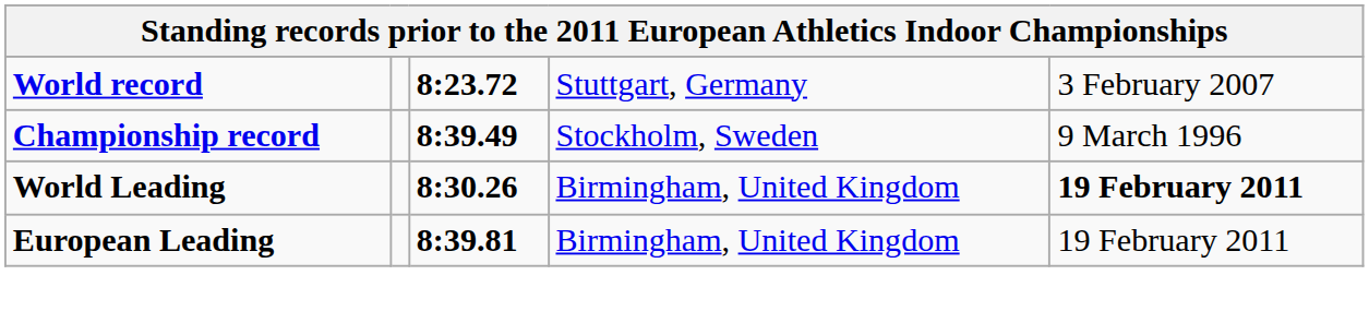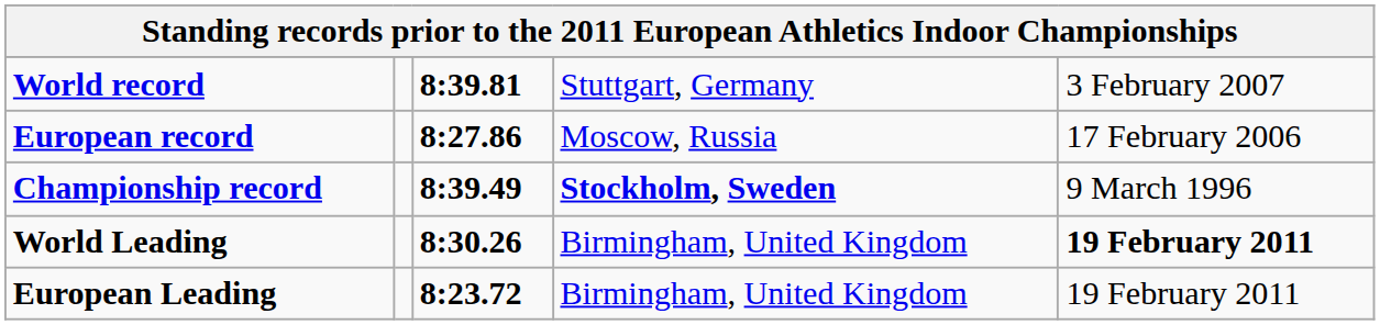 <table class="wikitable" width=75%>
 <tr>
 <th colspan="5">Standing records prior to the 2011 European Athletics Indoor Championships</th>
 </tr>
 <tr>
 <td><strong><a href='#'>World record</a></strong></td>
 <td></td>
-<td><strong>8:23.72</strong></td>
+<td><strong>8:39.81</strong></td>
 <td><a href='#'>Stuttgart</a>, <a href='#'>Germany</a></td>
 <td>3 February 2007</td>
+</tr>
+<tr>
+<td><strong><a href='#'>European record</a></strong></td>
+<td></td>
+<td><strong>8:27.86</strong></td>
+<td><a href='#'>Moscow</a>, <a href='#'>Russia</a></td>
+<td>17 February 2006</td>
 </tr>
 <tr>
 <td><strong><a href='#'>Championship record</a></strong></td>
 <td></td>
 <td><strong>8:39.49</strong></td>
-<td><a href='#'>Stockholm</a>, <a href='#'>Sweden</a></td>
+<td><strong><a href='#'>Stockholm</a>, <a href='#'>Sweden</a></strong></td>
 <td>9 March 1996</td>
 </tr>
 <tr>
 <td><strong>World Leading</strong></td>
 <td></td>
 <td><strong>8:30.26</strong></td>
 <td><a href='#'>Birmingham</a>, <a href='#'>United Kingdom</a></td>
 <td><strong>19 February 2011</strong></td>
 </tr>
 <tr>
 <td><strong>European Leading</strong></td>
 <td></td>
-<td><strong>8:39.81</strong></td>
+<td><strong>8:23.72</strong></td>
 <td><a href='#'>Birmingham</a>, <a href='#'>United Kingdom</a></td>
 <td>19 February 2011</td>
 </tr>
 </table>
